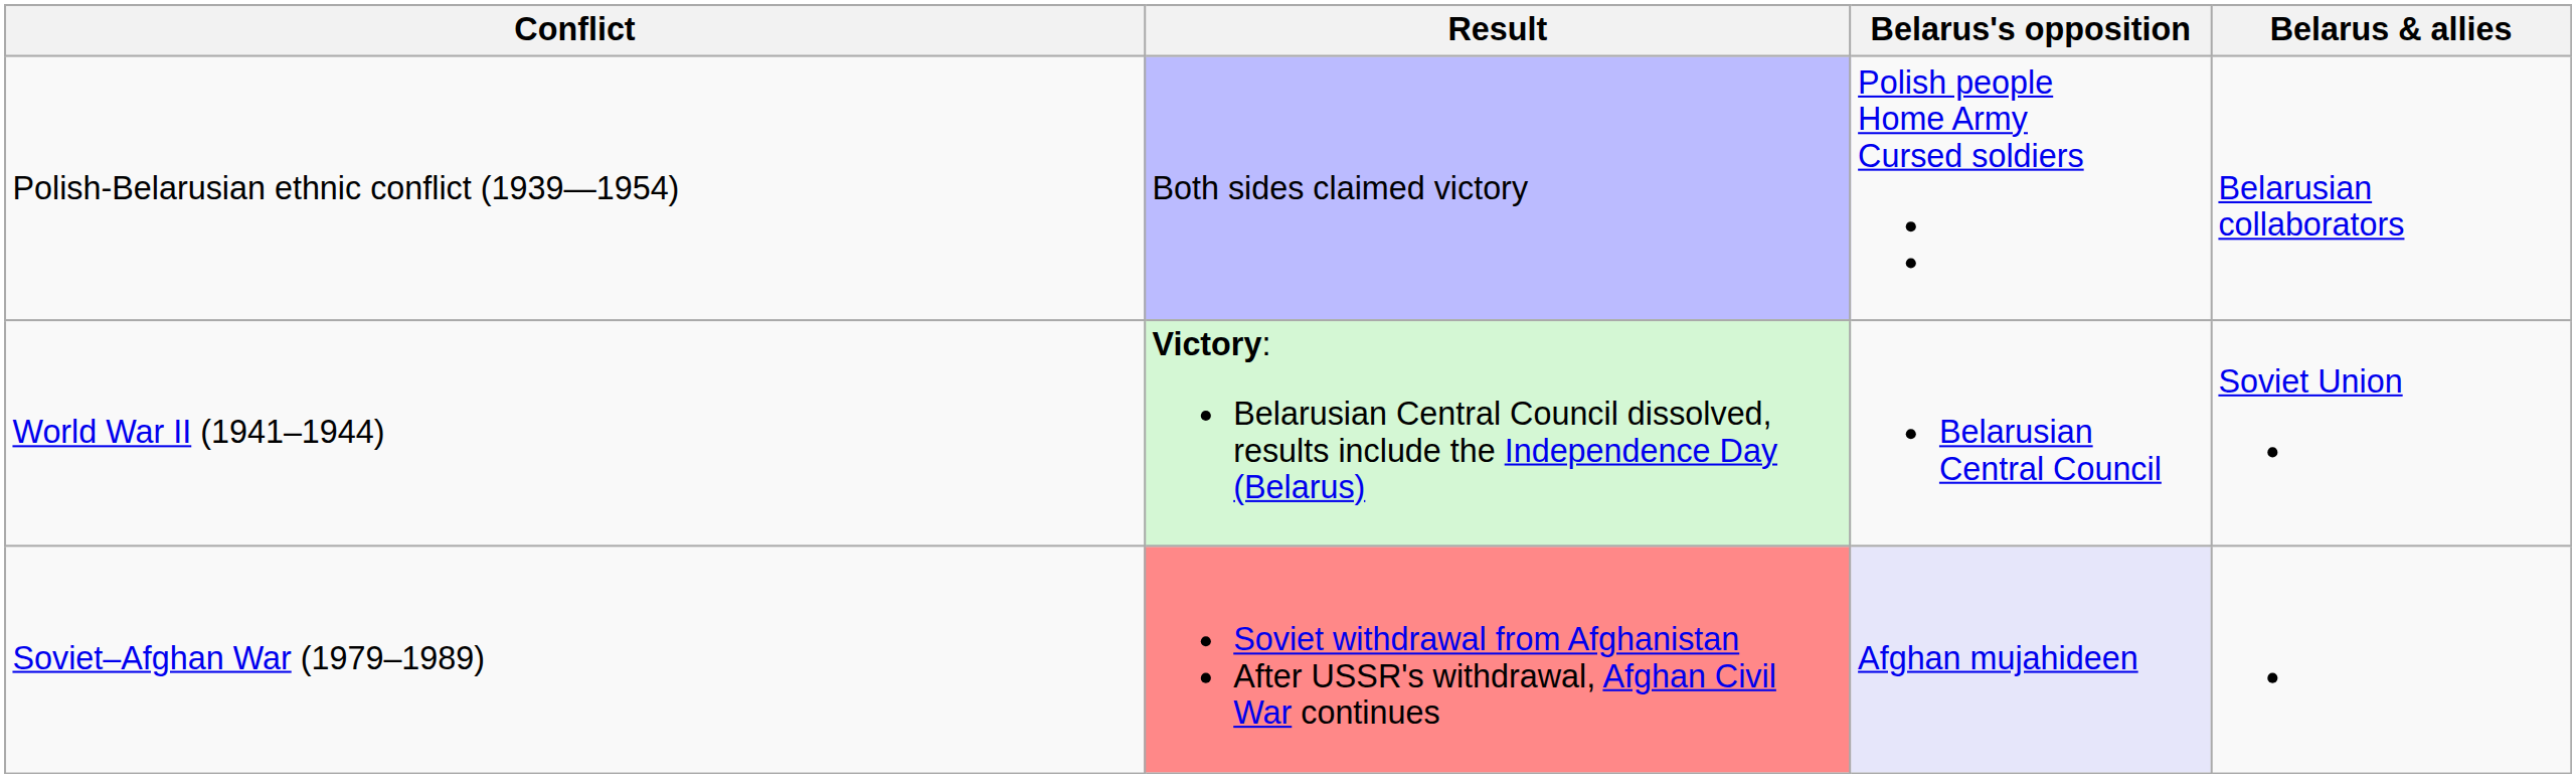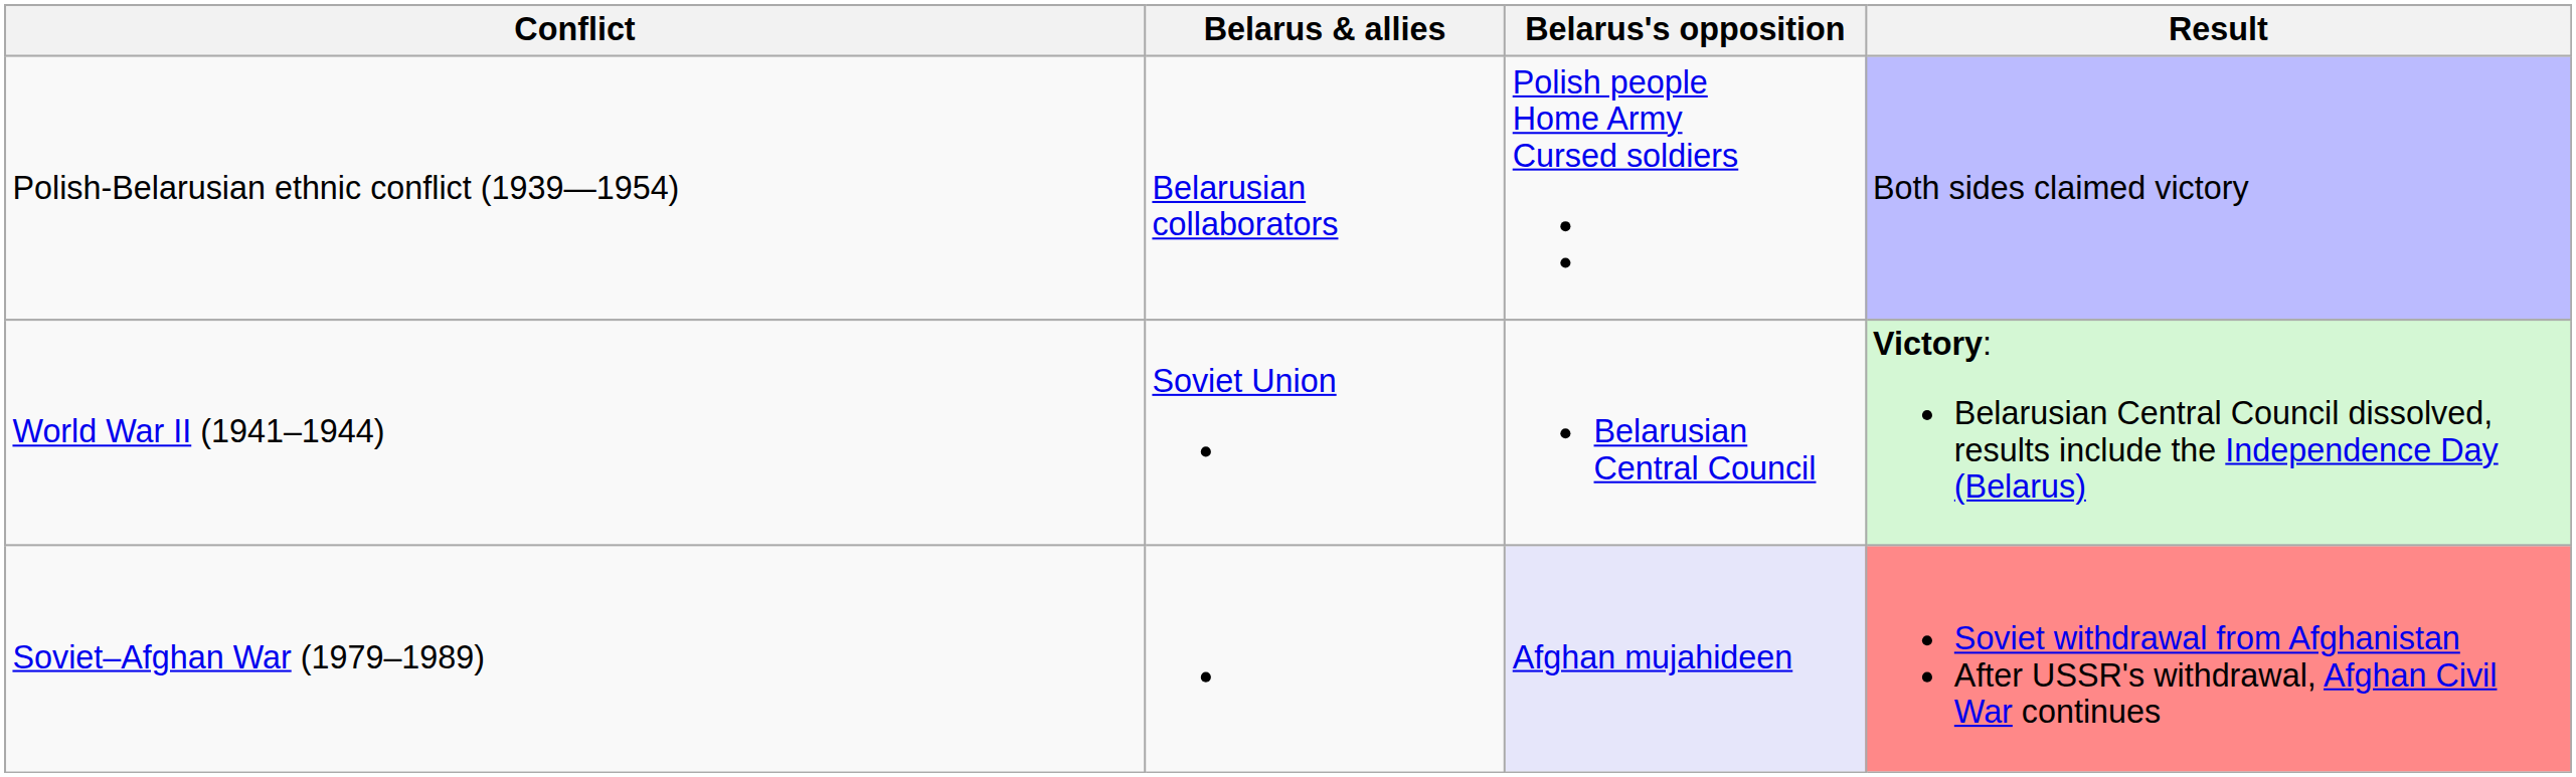 <table class="wikitable sortable" width="100%">
 <tr>
 <th rowspan="1">Conflict</th>
+<th rowspan="1" width=170px>Belarus & allies</th>
+<th rowspan="1" width=170px>Belarus's opposition</th>
 <th rowspan="1" width=340px>Result</th>
-<th rowspan="1" width=170px>Belarus's opposition</th>
-<th rowspan="1" width=170px>Belarus & allies</th>
 </tr>
 <tr>
 <td>Polish-Belarusian ethnic conflict (1939—1954)</td>
+<td><br> <a href='#'>Belarusian collaborators</a></td>
+<td><a href='#'>Polish people</a><br><a href='#'>Home Army</a><br><a href='#'>Cursed soldiers</a><br><ul><li></li><li></li></ul></td>
 <td style="background:#BBF">Both sides claimed victory</td>
-<td><a href='#'>Polish people</a><br><a href='#'>Home Army</a><br><a href='#'>Cursed soldiers</a><br><ul><li></li><li></li></ul></td>
-<td><br> <a href='#'>Belarusian collaborators</a></td>
 </tr>
 <tr>
 <td><a href='#'>World War II</a> (1941–1944)</td>
+<td> <a href='#'>Soviet Union</a><br><ul><li></li></ul></td>
+<td><br><ul><li> <a href='#'>Belarusian Central Council</a></li></ul></td>
 <td style="background:#D4F7D4"><strong>Victory</strong>:<br><ul><li>Belarusian Central Council dissolved, results include the <a href='#'>Independence Day (Belarus)</a></li></ul></td>
-<td><br><ul><li> <a href='#'>Belarusian Central Council</a></li></ul></td>
-<td> <a href='#'>Soviet Union</a><br><ul><li></li></ul></td>
 </tr>
 <tr>
 <td><a href='#'>Soviet–Afghan War</a> (1979–1989)</td>
+<td><br><ul><li></li></ul></td>
+<td style="background: lavender;"> <a href='#'>Afghan mujahideen</a></td>
 <td style="background:#F88"><br><ul><li><a href='#'>Soviet withdrawal from Afghanistan</a></li><li>After USSR's withdrawal, <a href='#'>Afghan Civil War</a> continues</li></ul></td>
-<td style="background: lavender;"> <a href='#'>Afghan mujahideen</a></td>
-<td><br><ul><li></li></ul></td>
 </tr>
 </table>
